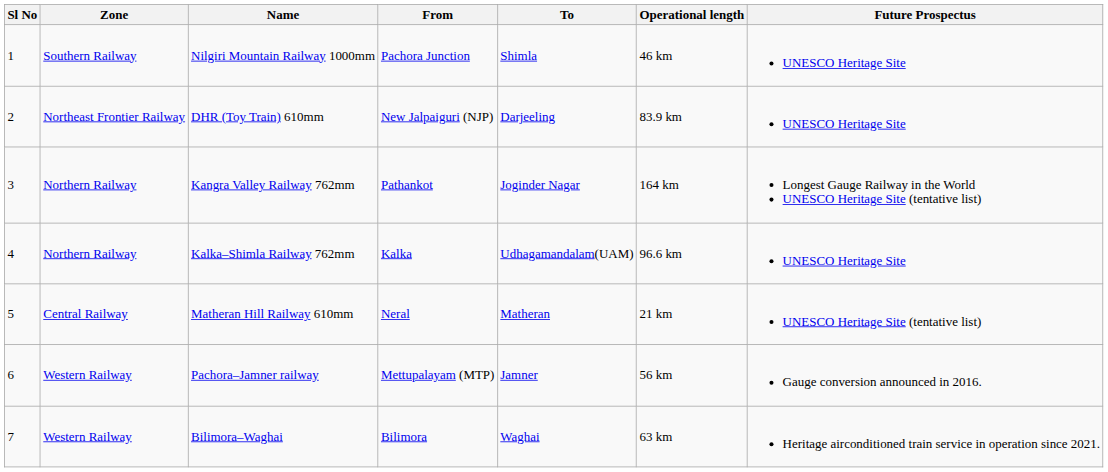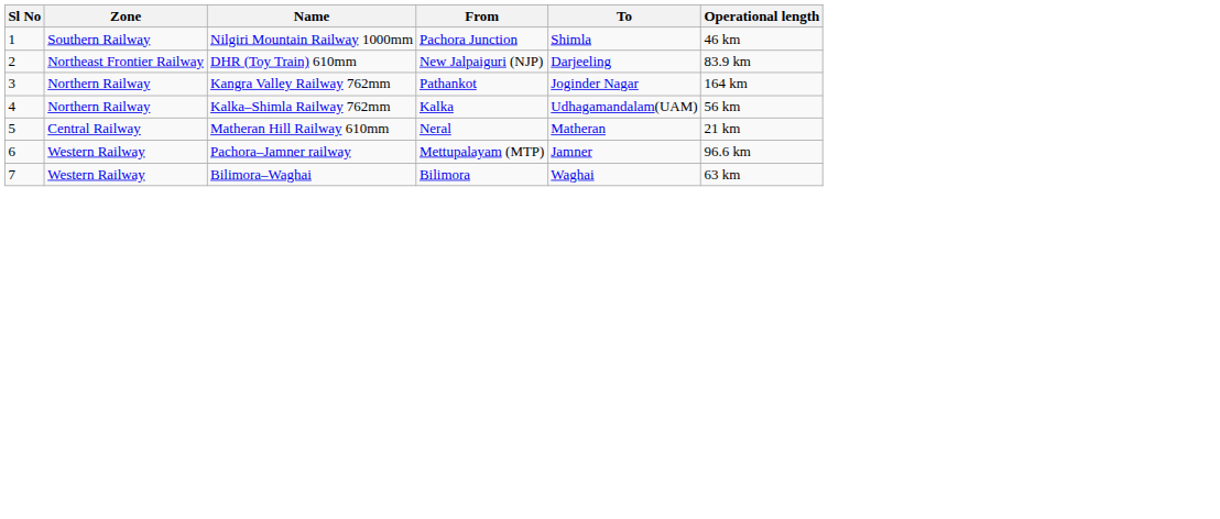 <table class="wikitable">
 <tr>
 <th>Sl No</th>
 <th>Zone</th>
 <th>Name</th>
 <th>From</th>
 <th>To</th>
 <th>Operational length</th>
-<th>Future Prospectus</th>
 </tr>
 <tr>
 <td>1</td>
 <td><a href='#'>Southern Railway</a></td>
 <td><a href='#'>Nilgiri Mountain Railway</a> 1000mm</td>
 <td><a href='#'>Pachora Junction</a></td>
 <td><a href='#'>Shimla</a></td>
 <td>46 km</td>
-<td><br><ul><li><a href='#'>UNESCO Heritage Site</a></li></ul></td>
 </tr>
 <tr>
 <td>2</td>
 <td><a href='#'>Northeast Frontier Railway</a></td>
 <td><a href='#'>DHR (Toy Train)</a> 610mm</td>
 <td><a href='#'>New Jalpaiguri</a> (NJP)</td>
 <td><a href='#'>Darjeeling</a></td>
 <td>83.9 km</td>
-<td><br><ul><li><a href='#'>UNESCO Heritage Site</a></li></ul></td>
 </tr>
 <tr>
 <td>3</td>
 <td><a href='#'>Northern Railway</a></td>
 <td><a href='#'>Kangra Valley Railway</a> 762mm</td>
 <td><a href='#'>Pathankot</a></td>
 <td><a href='#'>Joginder Nagar</a></td>
 <td>164 km</td>
-<td><br><ul><li>Longest  Gauge Railway in the World</li><li><a href='#'>UNESCO Heritage Site</a> (tentative list)</li></ul></td>
 </tr>
 <tr>
 <td>4</td>
 <td><a href='#'>Northern Railway</a></td>
 <td><a href='#'>Kalka–Shimla Railway</a> 762mm</td>
 <td><a href='#'>Kalka</a></td>
 <td><a href='#'>Udhagamandalam</a>(UAM)</td>
-<td>96.6 km</td>
-<td><br><ul><li><a href='#'>UNESCO Heritage Site</a></li></ul></td>
+<td>56 km</td>
 </tr>
 <tr>
 <td>5</td>
 <td><a href='#'>Central Railway</a></td>
 <td><a href='#'>Matheran Hill Railway</a> 610mm</td>
 <td><a href='#'>Neral</a></td>
 <td><a href='#'>Matheran</a></td>
 <td>21 km</td>
-<td><br><ul><li><a href='#'>UNESCO Heritage Site</a> (tentative list)</li></ul></td>
 </tr>
 <tr>
 <td>6</td>
 <td><a href='#'>Western Railway</a></td>
 <td><a href='#'>Pachora–Jamner railway</a></td>
 <td><a href='#'>Mettupalayam</a> (MTP)</td>
 <td><a href='#'>Jamner</a></td>
-<td>56 km</td>
-<td><br><ul><li>Gauge conversion announced in 2016.</li></ul></td>
+<td>96.6 km</td>
 </tr>
 <tr>
 <td>7</td>
 <td><a href='#'>Western Railway</a></td>
 <td><a href='#'>Bilimora–Waghai</a></td>
 <td><a href='#'>Bilimora</a></td>
 <td><a href='#'>Waghai</a></td>
 <td>63 km</td>
-<td><br><ul><li>Heritage airconditioned train service in operation since 2021.</li></ul></td>
 </tr>
 </table>
